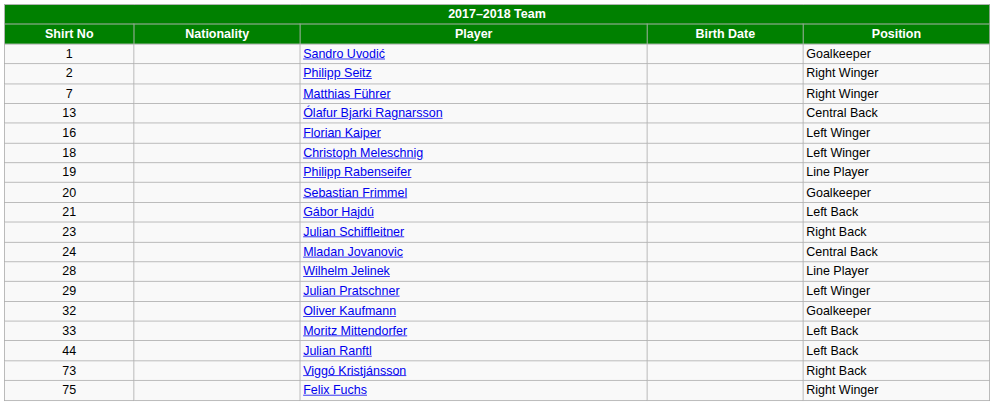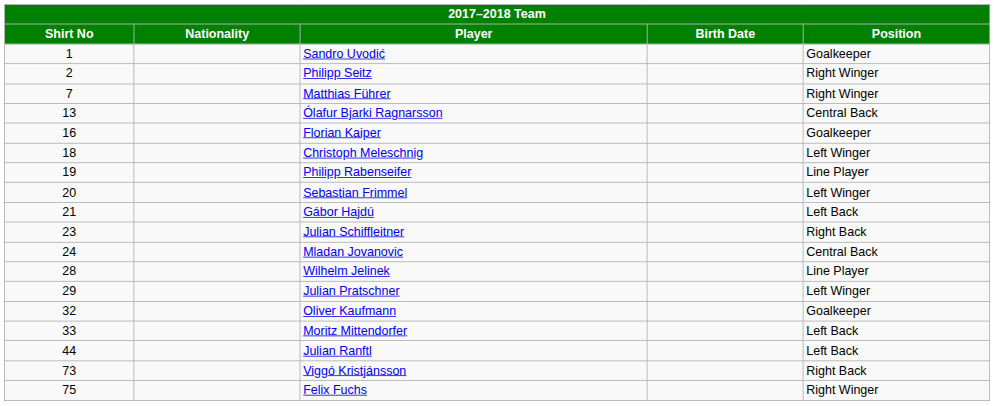 <table class="wikitable collapsible collapsed" style="width:100%;">
 <tr>
 <th colspan=5 style="background-color:#008000;color:#FFFFFF;text-align:center;"><strong>2017–2018 Team</strong></th>
 </tr>
 <tr>
 <th style="color:#FFFFFF; background:#008000">Shirt No</th>
 <th style="color:#FFFFFF; background:#008000">Nationality</th>
 <th style="color:#FFFFFF; background:#008000">Player</th>
 <th style="color:#FFFFFF; background:#008000">Birth Date</th>
 <th style="color:#FFFFFF; background:#008000">Position</th>
 </tr>
 <tr>
 <td align=center>1</td>
 <td></td>
 <td><a href='#'>Sandro Uvodić</a></td>
 <td></td>
 <td>Goalkeeper</td>
 </tr>
 <tr>
 <td align=center>2</td>
 <td></td>
 <td><a href='#'>Philipp Seitz</a></td>
 <td></td>
 <td>Right Winger</td>
 </tr>
 <tr>
 <td align=center>7</td>
 <td></td>
 <td><a href='#'>Matthias Führer</a></td>
 <td></td>
 <td>Right Winger</td>
 </tr>
 <tr>
 <td align=center>13</td>
 <td></td>
 <td><a href='#'>Ólafur Bjarki Ragnarsson</a></td>
 <td></td>
 <td>Central Back</td>
 </tr>
 <tr>
 <td align=center>16</td>
 <td></td>
 <td><a href='#'>Florian Kaiper</a></td>
 <td></td>
-<td>Left Winger</td>
+<td>Goalkeeper</td>
 </tr>
 <tr>
 <td align=center>18</td>
 <td></td>
 <td><a href='#'>Christoph Meleschnig</a></td>
 <td></td>
 <td>Left Winger</td>
 </tr>
 <tr>
 <td align=center>19</td>
 <td></td>
 <td><a href='#'>Philipp Rabenseifer</a></td>
 <td></td>
 <td>Line Player</td>
 </tr>
 <tr>
 <td align=center>20</td>
 <td></td>
 <td><a href='#'>Sebastian Frimmel</a></td>
 <td></td>
-<td>Goalkeeper</td>
+<td>Left Winger</td>
 </tr>
 <tr>
 <td align=center>21</td>
 <td></td>
 <td><a href='#'>Gábor Hajdú</a></td>
 <td></td>
 <td>Left Back</td>
 </tr>
 <tr>
 <td align=center>23</td>
 <td></td>
 <td><a href='#'>Julian Schiffleitner</a></td>
 <td></td>
 <td>Right Back</td>
 </tr>
 <tr>
 <td align=center>24</td>
 <td></td>
 <td><a href='#'>Mladan Jovanovic</a></td>
 <td></td>
 <td>Central Back</td>
 </tr>
 <tr>
 <td align=center>28</td>
 <td></td>
 <td><a href='#'>Wilhelm Jelinek</a></td>
 <td></td>
 <td>Line Player</td>
 </tr>
 <tr>
 <td align=center>29</td>
 <td></td>
 <td><a href='#'>Julian Pratschner</a></td>
 <td></td>
 <td>Left Winger</td>
 </tr>
 <tr>
 <td align=center>32</td>
 <td></td>
 <td><a href='#'>Oliver Kaufmann</a></td>
 <td></td>
 <td>Goalkeeper</td>
 </tr>
 <tr>
 <td align=center>33</td>
 <td></td>
 <td><a href='#'>Moritz Mittendorfer</a></td>
 <td></td>
 <td>Left Back</td>
 </tr>
 <tr>
 <td align=center>44</td>
 <td></td>
 <td><a href='#'>Julian Ranftl</a></td>
 <td></td>
 <td>Left Back</td>
 </tr>
 <tr>
 <td align=center>73</td>
 <td></td>
 <td><a href='#'>Viggó Kristjánsson</a></td>
 <td></td>
 <td>Right Back</td>
 </tr>
 <tr>
 <td align=center>75</td>
 <td></td>
 <td><a href='#'>Felix Fuchs</a></td>
 <td></td>
 <td>Right Winger</td>
 </tr>
 </table>
